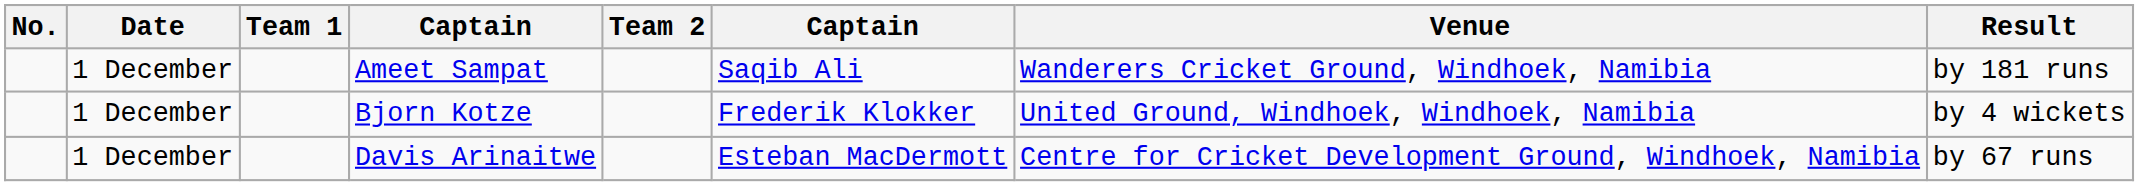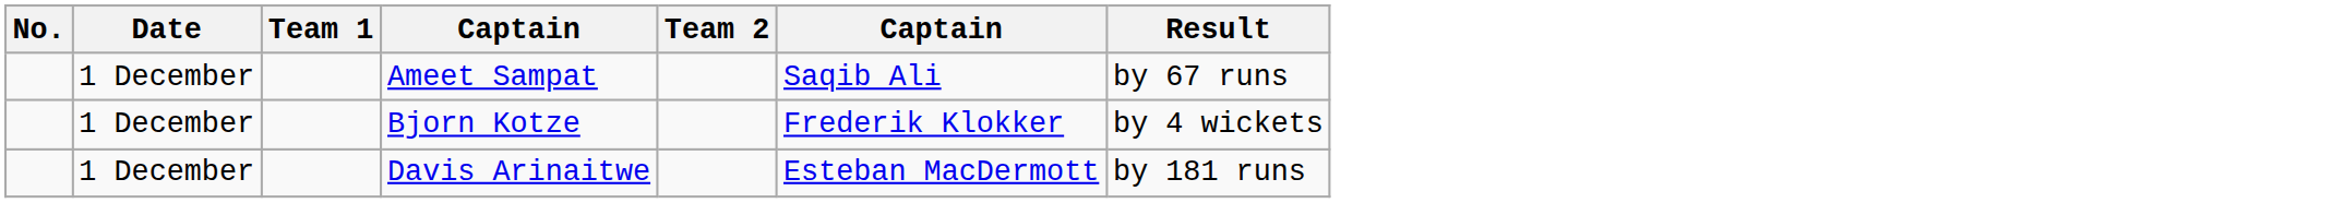 <table class="wikitable">
 <tr>
 <th>No.</th>
 <th>Date</th>
 <th>Team 1</th>
 <th>Captain</th>
 <th>Team 2</th>
 <th>Captain</th>
-<th>Venue</th>
 <th>Result</th>
 </tr>
 <tr>
 <td></td>
 <td>1 December</td>
 <td></td>
 <td><a href='#'>Ameet Sampat</a></td>
 <td></td>
 <td><a href='#'>Saqib Ali</a></td>
-<td><a href='#'>Wanderers Cricket Ground</a>, <a href='#'>Windhoek</a>, <a href='#'>Namibia</a></td>
-<td> by 181 runs</td>
+<td> by 67 runs</td>
 </tr>
 <tr>
 <td></td>
 <td>1 December</td>
 <td></td>
 <td><a href='#'>Bjorn Kotze</a></td>
 <td></td>
 <td><a href='#'>Frederik Klokker</a></td>
-<td><a href='#'>United Ground, Windhoek</a>, <a href='#'>Windhoek</a>, <a href='#'>Namibia</a></td>
 <td> by 4 wickets</td>
 </tr>
 <tr>
 <td></td>
 <td>1 December</td>
 <td></td>
 <td><a href='#'>Davis Arinaitwe</a></td>
 <td></td>
 <td><a href='#'>Esteban MacDermott</a></td>
-<td><a href='#'>Centre for Cricket Development Ground</a>, <a href='#'>Windhoek</a>, <a href='#'>Namibia</a></td>
-<td> by 67 runs</td>
+<td> by 181 runs</td>
 </tr>
 </table>
